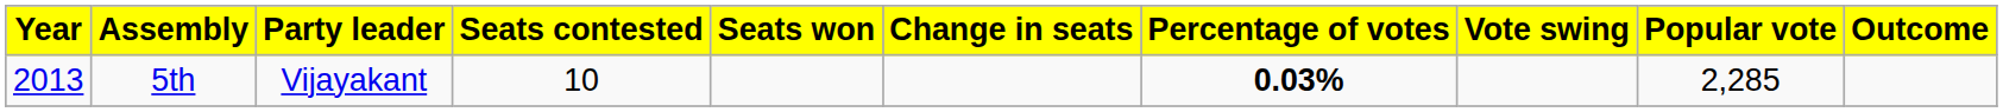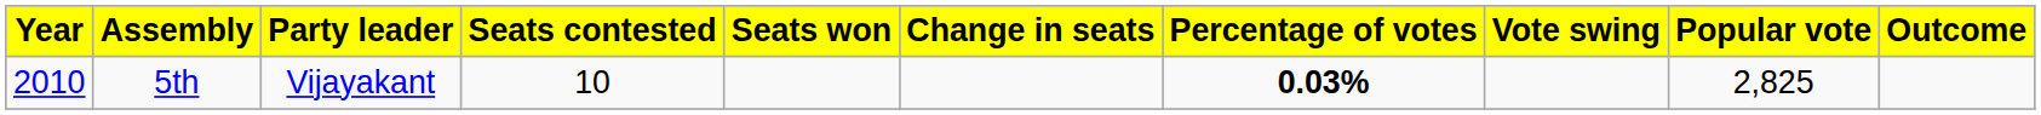 <table class="wikitable sortable" style="text-align:center;">
 <tr>
 <th style="background-color:#FFFF00;color:black">Year</th>
 <th style="background-color:#FFFF00;color:black">Assembly</th>
 <th style="background-color:#FFFF00;color:black">Party leader</th>
 <th style="background-color:#FFFF00;color:black">Seats contested</th>
 <th style="background-color:#FFFF00;color:black">Seats won</th>
 <th style="background-color:#FFFF00;color:black">Change in seats</th>
 <th style="background-color:#FFFF00;color:black">Percentage of votes</th>
 <th style="background-color:#FFFF00;color:black">Vote swing</th>
 <th style="background-color:#FFFF00;color:black">Popular vote</th>
 <th style="background-color:#FFFF00;color:black">Outcome</th>
 </tr>
 <tr>
-<td><a href='#'>2013</a></td>
+<td><a href='#'>2010</a></td>
 <td><a href='#'>5th</a></td>
 <td><a href='#'>Vijayakant</a></td>
 <td>10</td>
 <td></td>
 <td></td>
 <td><strong>0.03%</strong></td>
 <td></td>
-<td>2,285</td>
+<td>2,825</td>
 <td></td>
 </tr>
 </table>
